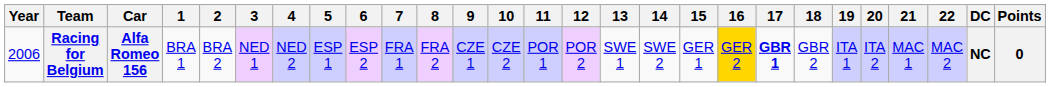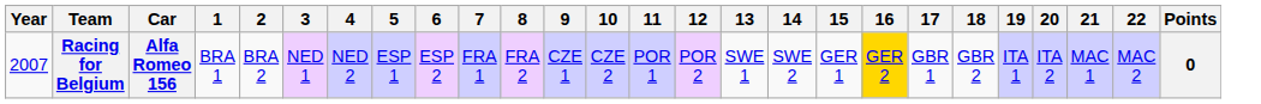 <table class="wikitable" style="text-align:center; font-size:85%">
 <tr>
 <th>Year</th>
 <th>Team</th>
 <th>Car</th>
 <th>1</th>
 <th>2</th>
 <th>3</th>
 <th>4</th>
 <th>5</th>
 <th>6</th>
 <th>7</th>
 <th>8</th>
 <th>9</th>
 <th>10</th>
 <th>11</th>
 <th>12</th>
 <th>13</th>
 <th>14</th>
 <th>15</th>
 <th>16</th>
 <th>17</th>
 <th>18</th>
 <th>19</th>
 <th>20</th>
 <th>21</th>
 <th>22</th>
-<th>DC</th>
 <th>Points</th>
 </tr>
 <tr>
-<td><a href='#'>2006</a></td>
+<td><a href='#'>2007</a></td>
 <th><a href='#'>Racing for Belgium</a></th>
 <th><a href='#'>Alfa Romeo 156</a></th>
 <td><a href='#'>BRA<br>1</a></td>
 <td><a href='#'>BRA<br>2</a></td>
 <td style="background:#efcfff;"><a href='#'>NED<br>1</a><br></td>
 <td style="background:#cfcfff;"><a href='#'>NED<br>2</a><br></td>
 <td style="background:#cfcfff;"><a href='#'>ESP<br>1</a><br></td>
 <td style="background:#efcfff;"><a href='#'>ESP<br>2</a><br></td>
 <td style="background:#cfcfff;"><a href='#'>FRA<br>1</a><br></td>
 <td style="background:#efcfff;"><a href='#'>FRA<br>2</a><br></td>
 <td style="background:#cfcfff;"><a href='#'>CZE<br>1</a><br></td>
 <td style="background:#cfcfff;"><a href='#'>CZE<br>2</a><br></td>
 <td style="background:#cfcfff;"><a href='#'>POR<br>1</a><br></td>
 <td style="background:#efcfff;"><a href='#'>POR<br>2</a><br></td>
 <td><a href='#'>SWE<br>1</a></td>
 <td><a href='#'>SWE<br>2</a></td>
 <td><a href='#'>GER<br>1</a></td>
 <td style="background: gold;"><a href='#'>GER<br>2</a></td>
-<td><strong><a href='#'>GBR<br>1</a></strong></td>
+<td><a href='#'>GBR<br>1</a></td>
 <td><a href='#'>GBR<br>2</a></td>
 <td style="background:#cfcfff;"><a href='#'>ITA<br>1</a><br></td>
 <td style="background:#cfcfff;"><a href='#'>ITA<br>2</a><br></td>
 <td style="background:#cfcfff;"><a href='#'>MAC<br>1</a><br></td>
 <td style="background:#cfcfff;"><a href='#'>MAC<br>2</a><br></td>
-<th>NC</th>
 <th>0</th>
 </tr>
 </table>
